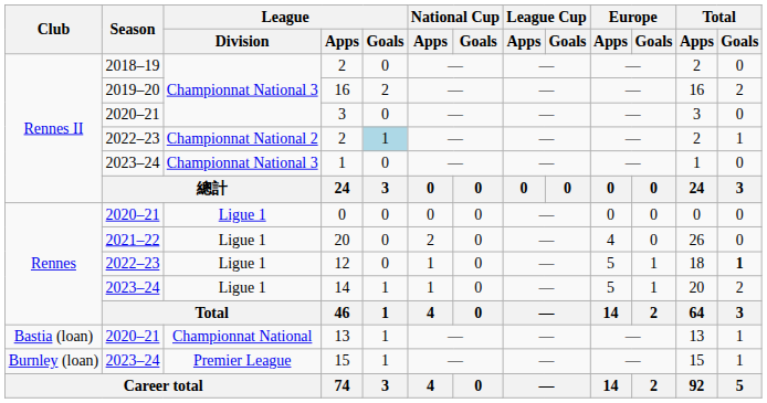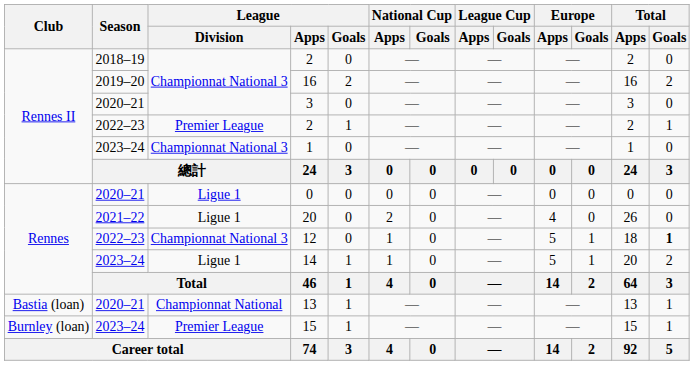 <table class="wikitable" style="text-align:center">
 <tr>
 <th rowspan="2">Club</th>
 <th rowspan="2">Season</th>
 <th colspan="3">League</th>
 <th colspan="2">National Cup</th>
 <th colspan="2">League Cup</th>
 <th colspan="2">Europe</th>
 <th colspan="2">Total</th>
 </tr>
 <tr>
 <th>Division</th>
 <th>Apps</th>
 <th>Goals</th>
 <th>Apps</th>
 <th>Goals</th>
 <th>Apps</th>
 <th>Goals</th>
 <th>Apps</th>
 <th>Goals</th>
 <th>Apps</th>
 <th>Goals</th>
 </tr>
 <tr>
 <td rowspan="6"><a href='#'>Rennes II</a></td>
 <td>2018–19</td>
 <td rowspan="3"><a href='#'>Championnat National 3</a></td>
 <td>2</td>
 <td>0</td>
 <td colspan="2">—</td>
 <td colspan="2">—</td>
 <td colspan="2">—</td>
 <td>2</td>
 <td>0</td>
 </tr>
 <tr>
 <td>2019–20</td>
 <td>16</td>
 <td>2</td>
 <td colspan="2">—</td>
 <td colspan="2">—</td>
 <td colspan="2">—</td>
 <td>16</td>
 <td>2</td>
 </tr>
 <tr>
 <td>2020–21</td>
 <td>3</td>
 <td>0</td>
 <td colspan="2">—</td>
 <td colspan="2">—</td>
 <td colspan="2">—</td>
 <td>3</td>
 <td>0</td>
 </tr>
 <tr>
 <td>2022–23</td>
-<td><a href='#'>Championnat National 2</a></td>
+<td><a href='#'>Premier League</a></td>
 <td>2</td>
-<td style="background: lightblue;">1</td>
+<td>1</td>
 <td colspan="2">—</td>
 <td colspan="2">—</td>
 <td colspan="2">—</td>
 <td>2</td>
 <td>1</td>
 </tr>
 <tr>
 <td>2023–24</td>
 <td><a href='#'>Championnat National 3</a></td>
 <td>1</td>
 <td>0</td>
 <td colspan="2">—</td>
 <td colspan="2">—</td>
 <td colspan="2">—</td>
 <td>1</td>
 <td>0</td>
 </tr>
 <tr>
 <th colspan="2">總計</th>
 <th>24</th>
 <th>3</th>
 <th>0</th>
 <th>0</th>
 <th>0</th>
 <th>0</th>
 <th>0</th>
 <th>0</th>
 <th>24</th>
 <th>3</th>
 </tr>
 <tr>
 <td rowspan="5"><a href='#'>Rennes</a></td>
 <td><a href='#'>2020–21</a></td>
 <td><a href='#'>Ligue 1</a></td>
 <td>0</td>
 <td>0</td>
 <td>0</td>
 <td>0</td>
 <td colspan="2">—</td>
 <td>0</td>
 <td>0</td>
 <td>0</td>
 <td>0</td>
 </tr>
 <tr>
 <td><a href='#'>2021–22</a></td>
 <td>Ligue 1</td>
 <td>20</td>
 <td>0</td>
 <td>2</td>
 <td>0</td>
 <td colspan="2">—</td>
 <td>4</td>
 <td>0</td>
 <td>26</td>
 <td>0</td>
 </tr>
 <tr>
 <td><a href='#'>2022–23</a></td>
-<td>Ligue 1</td>
+<td><a href='#'>Championnat National 3</a></td>
 <td>12</td>
 <td>0</td>
 <td>1</td>
 <td>0</td>
 <td colspan="2">—</td>
 <td>5</td>
 <td>1</td>
 <td>18</td>
 <td><strong>1</strong></td>
 </tr>
 <tr>
 <td><a href='#'>2023–24</a></td>
 <td>Ligue 1</td>
 <td>14</td>
 <td>1</td>
 <td>1</td>
 <td>0</td>
 <td colspan="2">—</td>
 <td>5</td>
 <td>1</td>
 <td>20</td>
 <td>2</td>
 </tr>
 <tr>
 <th colspan=2>Total</th>
 <th>46</th>
 <th>1</th>
 <th>4</th>
 <th>0</th>
 <th colspan="2">—</th>
 <th>14</th>
 <th>2</th>
 <th>64</th>
 <th>3</th>
 </tr>
 <tr>
 <td><a href='#'>Bastia</a> (loan)</td>
 <td><a href='#'>2020–21</a></td>
 <td><a href='#'>Championnat National</a></td>
 <td>13</td>
 <td>1</td>
 <td colspan="2">—</td>
 <td colspan="2">—</td>
 <td colspan="2">—</td>
 <td>13</td>
 <td>1</td>
 </tr>
 <tr>
 <td><a href='#'>Burnley</a> (loan)</td>
 <td><a href='#'>2023–24</a></td>
 <td><a href='#'>Premier League</a></td>
 <td>15</td>
 <td>1</td>
 <td colspan="2">—</td>
 <td colspan="2">—</td>
 <td colspan="2">—</td>
 <td>15</td>
 <td>1</td>
 </tr>
 <tr>
 <th colspan=3>Career total</th>
 <th>74</th>
 <th>3</th>
 <th>4</th>
 <th>0</th>
 <th colspan="2">—</th>
 <th>14</th>
 <th>2</th>
 <th>92</th>
 <th>5</th>
 </tr>
 </table>
